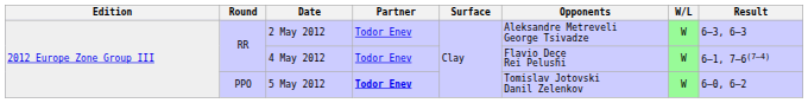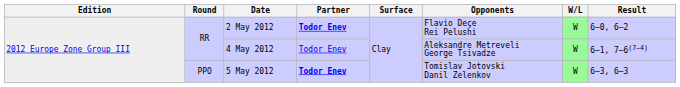 <table class="wikitable" style="font-size:95%;" width="1050">
 <tr>
 <th>Edition</th>
 <th>Round</th>
 <th>Date</th>
 <th>Partner</th>
 <th>Surface</th>
 <th>Opponents</th>
 <th>W/L</th>
 <th>Result</th>
 </tr>
 <tr bgcolor=#CCCCFF>
 <td bgcolor=#efefef rowspan=3><a href='#'>2012 Europe Zone Group III</a></td>
 <td align=center rowspan=2>RR</td>
 <td>2 May 2012</td>
-<td> <a href='#'>Todor Enev</a></td>
+<td><strong> <a href='#'>Todor Enev</a></strong></td>
 <td rowspan=3>Clay</td>
-<td> Aleksandre Metreveli<br> George Tsivadze</td>
+<td> Flavio Deçe<br> Rei Pelushi</td>
 <td bgcolor=#98FB98 align=center>W</td>
-<td>6–3, 6–3</td>
+<td>6–0, 6–2</td>
 </tr>
 <tr bgcolor=#CCCCFF>
 <td>4 May 2012</td>
 <td> <a href='#'>Todor Enev</a></td>
-<td> Flavio Deçe<br> Rei Pelushi</td>
+<td> Aleksandre Metreveli<br> George Tsivadze</td>
 <td bgcolor=#98FB98 align=center>W</td>
 <td>6–1, 7–6<sup>(7–4)</sup></td>
 </tr>
 <tr bgcolor=#CCCCFF>
 <td align=center>PPO</td>
 <td>5 May 2012</td>
 <td><strong> <a href='#'>Todor Enev</a></strong></td>
 <td> Tomislav Jotovski<br> Danil Zelenkov</td>
 <td bgcolor=#98FB98 align=center>W</td>
-<td>6–0, 6–2</td>
+<td>6–3, 6–3</td>
 </tr>
 </table>
